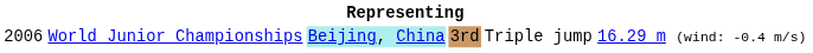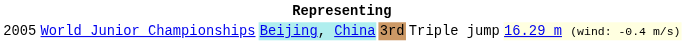 <table>
 <tr>
 <th colspan="6">Representing </th>
 </tr>
 <tr>
-<td>2006</td>
+<td>2005</td>
 <td><a href='#'>World Junior Championships</a></td>
 <td style="background: paleturquoise;"><a href='#'>Beijing</a>, <a href='#'>China</a></td>
 <td bgcolor="cc9966">3rd</td>
 <td>Triple jump</td>
-<td><a href='#'>16.29 m</a>  <small>(wind: -0.4 m/s)</small></td>
+<td style="background: lightyellow;"><a href='#'>16.29 m</a>  <small>(wind: -0.4 m/s)</small></td>
 </tr>
 </table>
